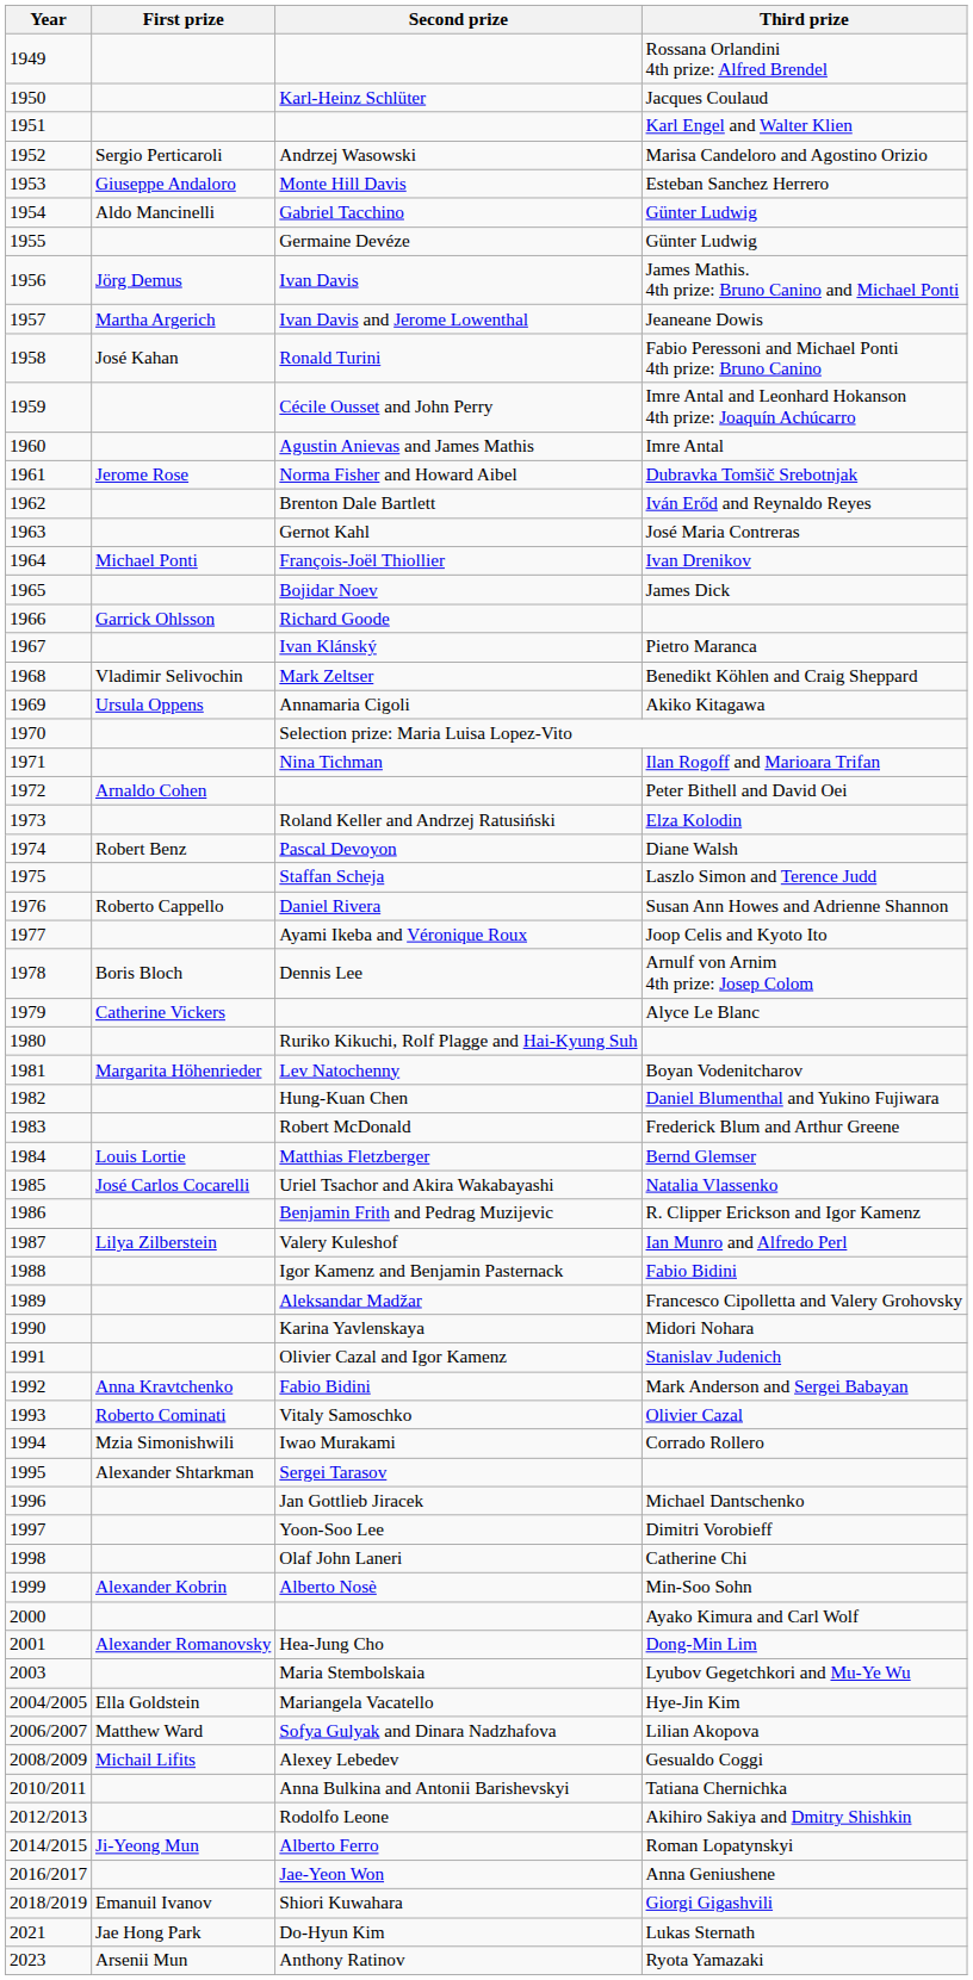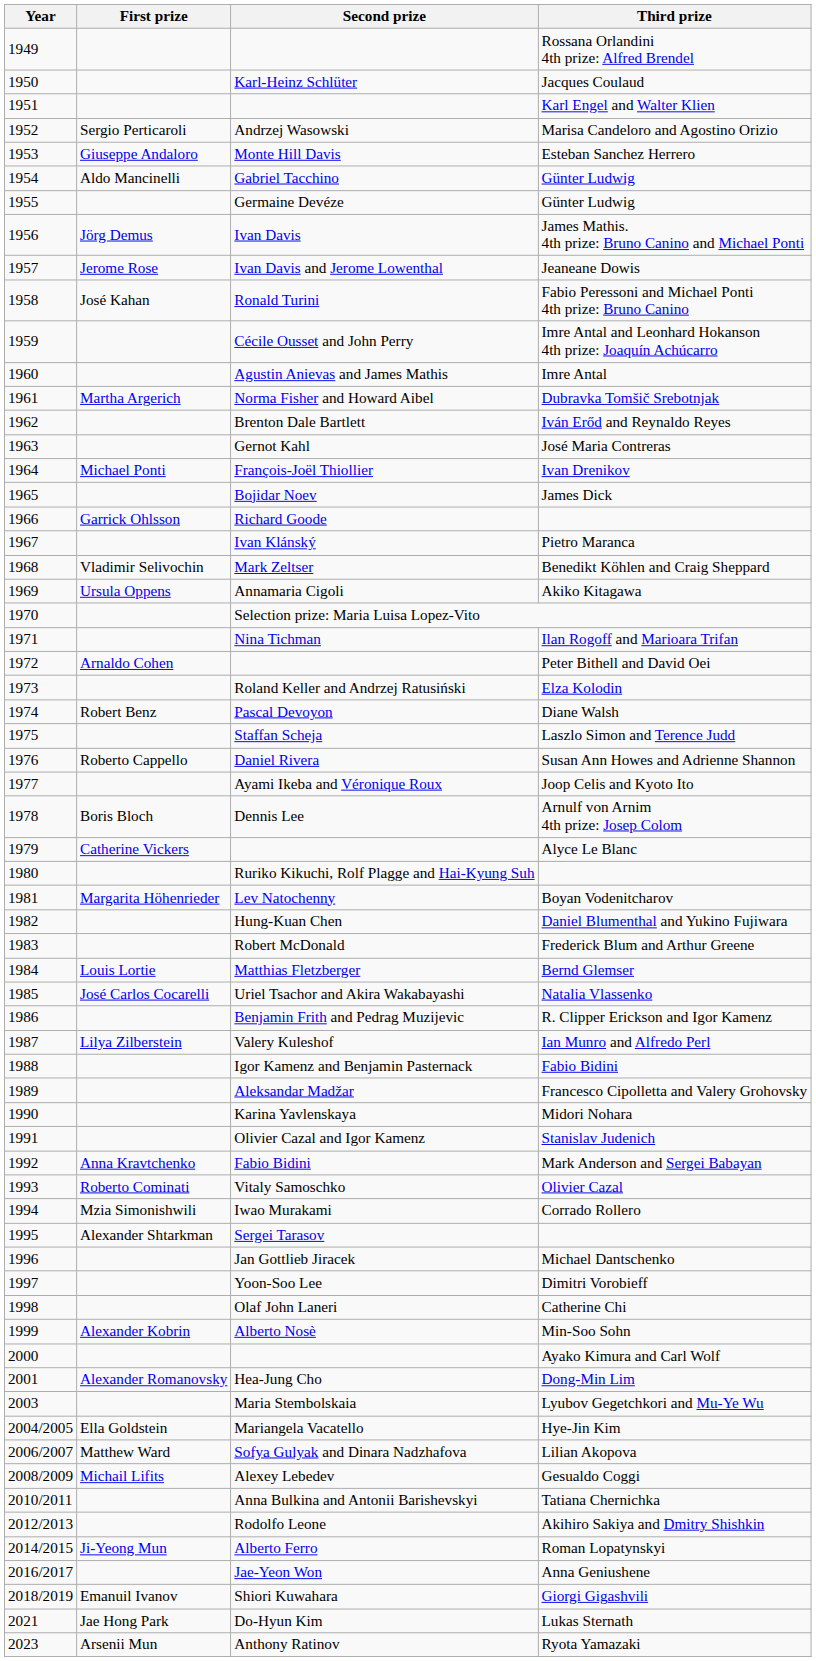 <table class="wikitable">
 <tr>
 <th>Year</th>
 <th>First prize</th>
 <th>Second prize</th>
 <th>Third prize</th>
 </tr>
 <tr>
 <td>1949</td>
 <td><em></em></td>
 <td> </td>
 <td> Rossana Orlandini<br>4th prize:  <a href='#'>Alfred Brendel</a></td>
 </tr>
 <tr>
 <td>1950</td>
 <td><em></em></td>
 <td> <a href='#'>Karl-Heinz Schlüter</a></td>
 <td> Jacques Coulaud</td>
 </tr>
 <tr>
 <td>1951</td>
 <td><em></em></td>
 <td><em></em></td>
 <td> <a href='#'>Karl Engel</a> and  <a href='#'>Walter Klien</a></td>
 </tr>
 <tr>
 <td>1952</td>
 <td> Sergio Perticaroli</td>
 <td> Andrzej Wasowski</td>
 <td> Marisa Candeloro and  Agostino Orizio</td>
 </tr>
 <tr>
 <td>1953</td>
 <td> <a href='#'>Giuseppe Andaloro</a></td>
 <td> <a href='#'>Monte Hill Davis</a></td>
 <td> Esteban Sanchez Herrero</td>
 </tr>
 <tr>
 <td>1954</td>
 <td> Aldo Mancinelli</td>
 <td> <a href='#'>Gabriel Tacchino</a></td>
 <td> <a href='#'>Günter Ludwig</a></td>
 </tr>
 <tr>
 <td>1955</td>
 <td><em></em></td>
 <td> Germaine Devéze</td>
 <td> Günter Ludwig</td>
 </tr>
 <tr>
 <td>1956</td>
 <td> <a href='#'>Jörg Demus</a></td>
 <td><a href='#'>Ivan Davis</a></td>
 <td>James Mathis.<br>4th prize: <a href='#'>Bruno Canino</a> and <a href='#'>Michael Ponti</a></td>
 </tr>
 <tr>
 <td>1957</td>
-<td><a href='#'>Martha Argerich</a></td>
+<td> <a href='#'>Jerome Rose</a></td>
 <td> <a href='#'>Ivan Davis</a> and  <a href='#'>Jerome Lowenthal</a></td>
 <td> Jeaneane Dowis</td>
 </tr>
 <tr>
 <td>1958</td>
 <td>José Kahan<em></td>
 <td> <a href='#'>Ronald Turini</a></td>
 <td> Fabio Peressoni and  Michael Ponti<br> 4th prize: <a href='#'>Bruno Canino</a></td>
 </tr>
 <tr>
 <td>1959</td>
 <td></em><em></td>
 <td> <a href='#'>Cécile Ousset</a> and  John Perry</td>
 <td> Imre Antal and  Leonhard Hokanson<br>4th prize:  <a href='#'>Joaquín Achúcarro</a></td>
 </tr>
 <tr>
 <td>1960</td>
 <td></em><em></td>
 <td> <a href='#'>Agustin Anievas</a> and  James Mathis</td>
 <td> Imre Antal</td>
 </tr>
 <tr>
 <td>1961</td>
-<td> <a href='#'>Jerome Rose</a></td>
+<td><a href='#'>Martha Argerich</a></td>
 <td> <a href='#'>Norma Fisher</a> and  Howard Aibel</td>
 <td> <a href='#'>Dubravka Tomšič Srebotnjak</a></td>
 </tr>
 <tr>
 <td>1962</td>
 <td></em><em></td>
 <td> Brenton Dale Bartlett</td>
 <td> <a href='#'>Iván Erőd</a> and  Reynaldo Reyes</td>
 </tr>
 <tr>
 <td>1963</td>
 <td></em><em></td>
 <td> Gernot Kahl</td>
 <td> José Maria Contreras</td>
 </tr>
 <tr>
 <td>1964</td>
 <td> <a href='#'>Michael Ponti</a></td>
 <td> <a href='#'>François-Joël Thiollier</a></td>
 <td> <a href='#'>Ivan Drenikov</a></td>
 </tr>
 <tr>
 <td>1965</td>
 <td></em><em></td>
 <td> <a href='#'>Bojidar Noev</a></td>
 <td> James Dick</td>
 </tr>
 <tr>
 <td>1966</td>
 <td> <a href='#'>Garrick Ohlsson</a></td>
 <td> <a href='#'>Richard Goode</a></td>
 </tr>
 <tr>
 <td>1967</td>
 <td></em><em></td>
 <td> <a href='#'>Ivan Klánský</a></td>
 <td> Pietro Maranca</td>
 </tr>
 <tr>
 <td>1968</td>
 <td> Vladimir Selivochin</td>
 <td> <a href='#'>Mark Zeltser</a></td>
 <td> Benedikt Köhlen and  Craig Sheppard</td>
 </tr>
 <tr>
 <td>1969</td>
 <td> <a href='#'>Ursula Oppens</a></td>
 <td> Annamaria Cigoli</td>
 <td> Akiko Kitagawa</td>
 </tr>
 <tr>
 <td>1970</td>
 <td></em><em></td>
 <td colspan=2>Selection prize:  Maria Luisa Lopez-Vito</td>
 </tr>
 <tr>
 <td>1971</td>
 <td></em><em></td>
 <td> <a href='#'>Nina Tichman</a></td>
 <td> <a href='#'>Ilan Rogoff</a> and  <a href='#'>Marioara Trifan</a></td>
 </tr>
 <tr>
 <td>1972</td>
 <td> <a href='#'>Arnaldo Cohen</a></td>
 <td></em><em></td>
 <td> Peter Bithell and  David Oei</td>
 </tr>
 <tr>
 <td>1973</td>
 <td></em><em></td>
 <td> Roland Keller and  Andrzej Ratusiński</td>
 <td> <a href='#'>Elza Kolodin</a></td>
 </tr>
 <tr>
 <td>1974</td>
 <td> Robert Benz</td>
 <td> <a href='#'>Pascal Devoyon</a></td>
 <td> Diane Walsh</td>
 </tr>
 <tr>
 <td>1975</td>
 <td></em><em></td>
 <td> <a href='#'>Staffan Scheja</a></td>
 <td> Laszlo Simon and  <a href='#'>Terence Judd</a></td>
 </tr>
 <tr>
 <td>1976</td>
 <td> Roberto Cappello</td>
 <td> <a href='#'>Daniel Rivera</a></td>
 <td> Susan Ann Howes and  Adrienne Shannon</td>
 </tr>
 <tr>
 <td>1977</td>
 <td></em><em></td>
 <td> Ayami Ikeba and  <a href='#'>Véronique Roux</a></td>
 <td> Joop Celis and  Kyoto Ito</td>
 </tr>
 <tr>
 <td>1978</td>
 <td> Boris Bloch</td>
 <td> Dennis Lee</td>
 <td> Arnulf von Arnim<br>4th prize:  <a href='#'>Josep Colom</a></td>
 </tr>
 <tr>
 <td>1979</td>
 <td> <a href='#'>Catherine Vickers</a></td>
 <td></em><em></td>
 <td> Alyce Le Blanc</td>
 </tr>
 <tr>
 <td>1980</td>
 <td></em><em></td>
 <td> Ruriko Kikuchi,  Rolf Plagge and  <a href='#'>Hai-Kyung Suh</a></td>
 <td></td>
 </tr>
 <tr>
 <td>1981</td>
 <td> <a href='#'>Margarita Höhenrieder</a></td>
 <td> <a href='#'>Lev Natochenny</a></td>
 <td> Boyan Vodenitcharov</td>
 </tr>
 <tr>
 <td>1982</td>
 <td></em><em></td>
 <td> Hung-Kuan Chen</td>
 <td> <a href='#'>Daniel Blumenthal</a> and  Yukino Fujiwara</td>
 </tr>
 <tr>
 <td>1983</td>
 <td></em><em></td>
 <td> Robert McDonald</td>
 <td> Frederick Blum and  Arthur Greene</td>
 </tr>
 <tr>
 <td>1984</td>
 <td> <a href='#'>Louis Lortie</a></td>
 <td> <a href='#'>Matthias Fletzberger</a></td>
 <td> <a href='#'>Bernd Glemser</a></td>
 </tr>
 <tr>
 <td>1985</td>
 <td> <a href='#'>José Carlos Cocarelli</a></td>
 <td> Uriel Tsachor and  Akira Wakabayashi</td>
 <td> <a href='#'>Natalia Vlassenko</a></td>
 </tr>
 <tr>
 <td>1986</td>
 <td></em><em></td>
 <td> <a href='#'>Benjamin Frith</a> and  Pedrag Muzijevic</td>
 <td> R. Clipper Erickson and  Igor Kamenz</td>
 </tr>
 <tr>
 <td>1987</td>
 <td> <a href='#'>Lilya Zilberstein</a></td>
 <td> Valery Kuleshof</td>
 <td> <a href='#'>Ian Munro</a> and  <a href='#'>Alfredo Perl</a></td>
 </tr>
 <tr>
 <td>1988</td>
 <td></em><em></td>
 <td> Igor Kamenz and  Benjamin Pasternack</td>
 <td> <a href='#'>Fabio Bidini</a></td>
 </tr>
 <tr>
 <td>1989</td>
 <td></em><em></td>
 <td> <a href='#'>Aleksandar Madžar</a></td>
 <td> Francesco Cipolletta and  Valery Grohovsky</td>
 </tr>
 <tr>
 <td>1990</td>
 <td></em><em></td>
 <td> Karina Yavlenskaya</td>
 <td> Midori Nohara</td>
 </tr>
 <tr>
 <td>1991</td>
 <td></em><em></td>
 <td> Olivier Cazal and  Igor Kamenz</td>
 <td> <a href='#'>Stanislav Judenich</a></td>
 </tr>
 <tr>
 <td>1992</td>
 <td> <a href='#'>Anna Kravtchenko</a></td>
 <td> <a href='#'>Fabio Bidini</a></td>
 <td> Mark Anderson and  <a href='#'>Sergei Babayan</a></td>
 </tr>
 <tr>
 <td>1993</td>
 <td> <a href='#'>Roberto Cominati</a></td>
 <td> Vitaly Samoschko</td>
 <td> <a href='#'>Olivier Cazal</a></td>
 </tr>
 <tr>
 <td>1994</td>
 <td> Mzia Simonishwili</td>
 <td> Iwao Murakami</td>
 <td> Corrado Rollero</td>
 </tr>
 <tr>
 <td>1995</td>
 <td> Alexander Shtarkman</td>
 <td> <a href='#'>Sergei Tarasov</a></td>
 </tr>
 <tr>
 <td>1996</td>
 <td></em><em></td>
 <td> Jan Gottlieb Jiracek</td>
 <td> Michael Dantschenko</td>
 </tr>
 <tr>
 <td>1997</td>
 <td></em><em></td>
 <td> Yoon-Soo Lee</td>
 <td> Dimitri Vorobieff</td>
 </tr>
 <tr>
 <td>1998</td>
 <td></em><em></td>
 <td> Olaf John Laneri</td>
 <td> Catherine Chi</td>
 </tr>
 <tr>
 <td>1999</td>
 <td> <a href='#'>Alexander Kobrin</a></td>
 <td> <a href='#'>Alberto Nosè</a></td>
 <td> Min-Soo Sohn</td>
 </tr>
 <tr>
 <td>2000</td>
 <td></em><em></td>
 <td></em><em></td>
 <td> Ayako Kimura and  Carl Wolf</td>
 </tr>
 <tr>
 <td>2001</td>
 <td> <a href='#'>Alexander Romanovsky</a></td>
 <td> Hea-Jung Cho</td>
 <td> <a href='#'>Dong-Min Lim</a></td>
 </tr>
 <tr>
 <td>2003</td>
 <td></em><em></td>
 <td> Maria Stembolskaia</td>
 <td> Lyubov Gegetchkori and  <a href='#'>Mu-Ye Wu</a></td>
 </tr>
 <tr>
 <td>2004/2005</td>
 <td> Ella Goldstein</td>
 <td> Mariangela Vacatello</td>
 <td> Hye-Jin Kim</td>
 </tr>
 <tr>
 <td>2006/2007</td>
 <td>Matthew Ward</td>
 <td> <a href='#'>Sofya Gulyak</a> and  Dinara Nadzhafova</td>
 <td> Lilian Akopova</td>
 </tr>
 <tr>
 <td>2008/2009</td>
 <td> <a href='#'>Michail Lifits</a></td>
 <td> Alexey Lebedev</td>
 <td> Gesualdo Coggi</td>
 </tr>
 <tr>
 <td>2010/2011</td>
 <td></em><em></td>
 <td> Anna Bulkina and  Antonii Barishevskyi</td>
 <td> Tatiana Chernichka</td>
 </tr>
 <tr>
 <td>2012/2013</td>
 <td></em><em></td>
 <td> Rodolfo Leone</td>
 <td> Akihiro Sakiya and  <a href='#'>Dmitry Shishkin</a></td>
 </tr>
 <tr>
 <td>2014/2015</td>
 <td> <a href='#'>Ji-Yeong Mun</a></td>
 <td> <a href='#'>Alberto Ferro</a></td>
 <td> Roman Lopatynskyi</td>
 </tr>
 <tr>
 <td>2016/2017</td>
 <td> </td>
 <td> <a href='#'>Jae-Yeon Won</a></td>
 <td> Anna Geniushene</td>
 </tr>
 <tr>
 <td>2018/2019</td>
 <td> Emanuil Ivanov</td>
 <td> Shiori Kuwahara</td>
 <td> <a href='#'>Giorgi Gigashvili</a></td>
 </tr>
 <tr>
 <td>2021</td>
 <td> Jae Hong Park</td>
 <td> Do-Hyun Kim</td>
 <td> Lukas Sternath</td>
 </tr>
 <tr>
 <td>2023</td>
 <td> Arsenii Mun</td>
 <td> Anthony Ratinov</td>
 <td> Ryota Yamazaki</td>
 </tr>
 </table>
